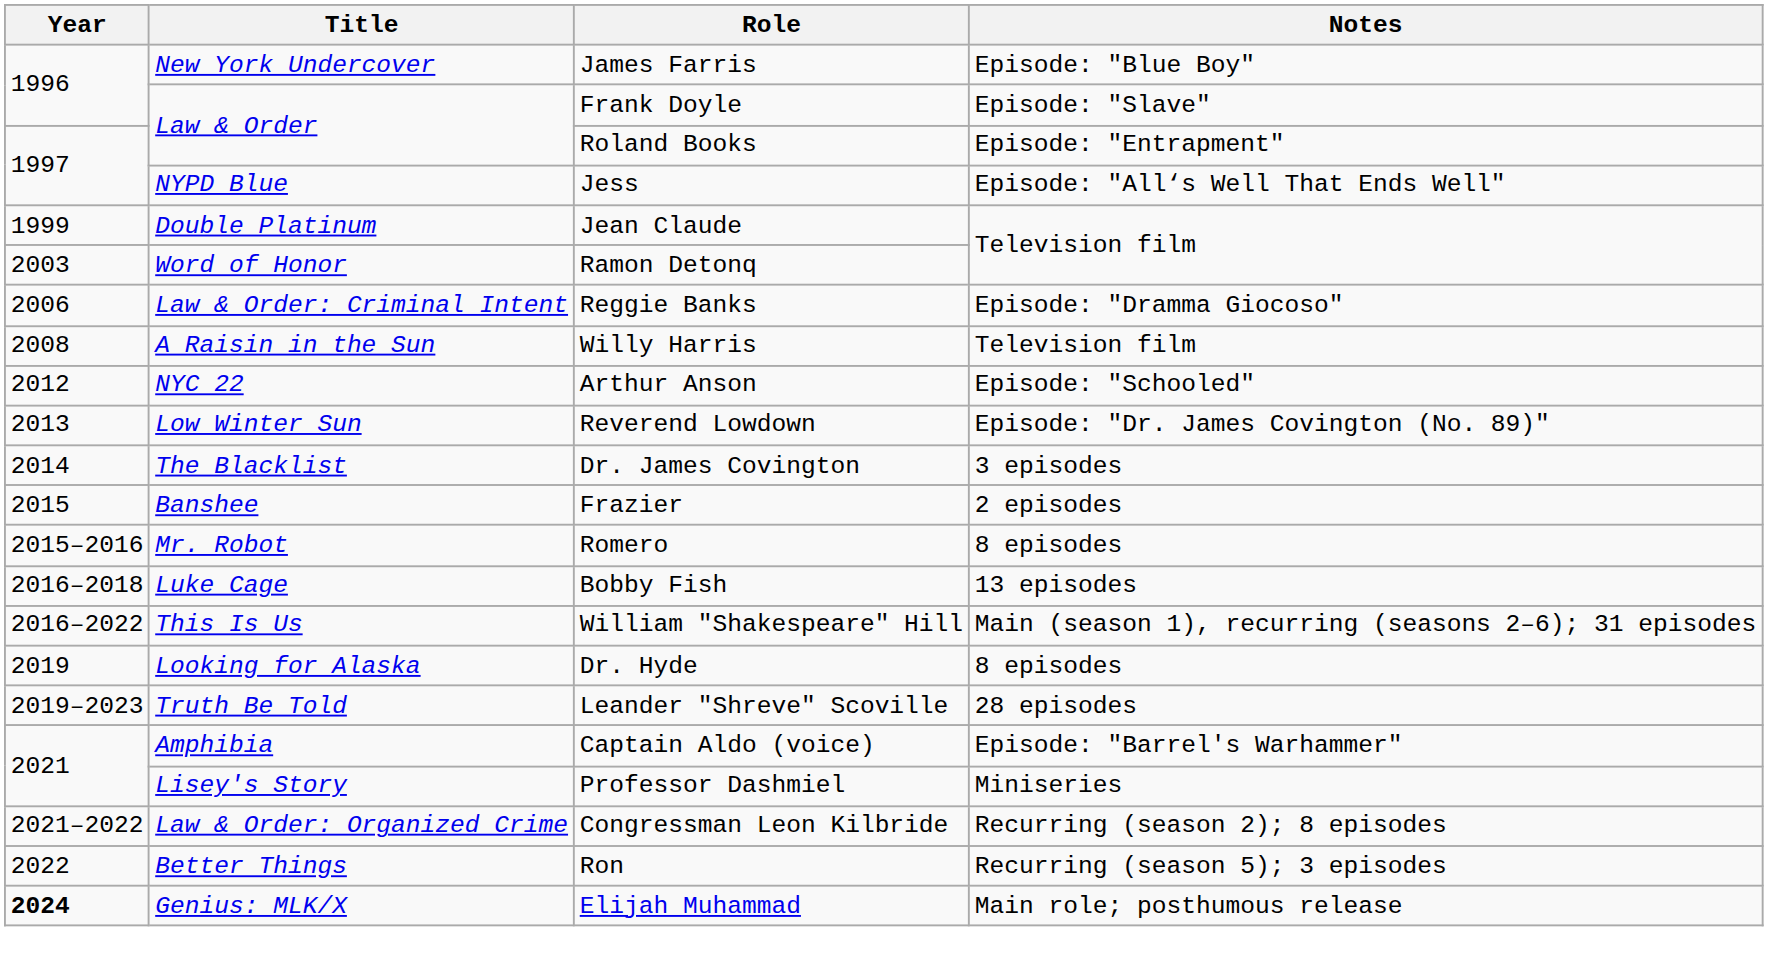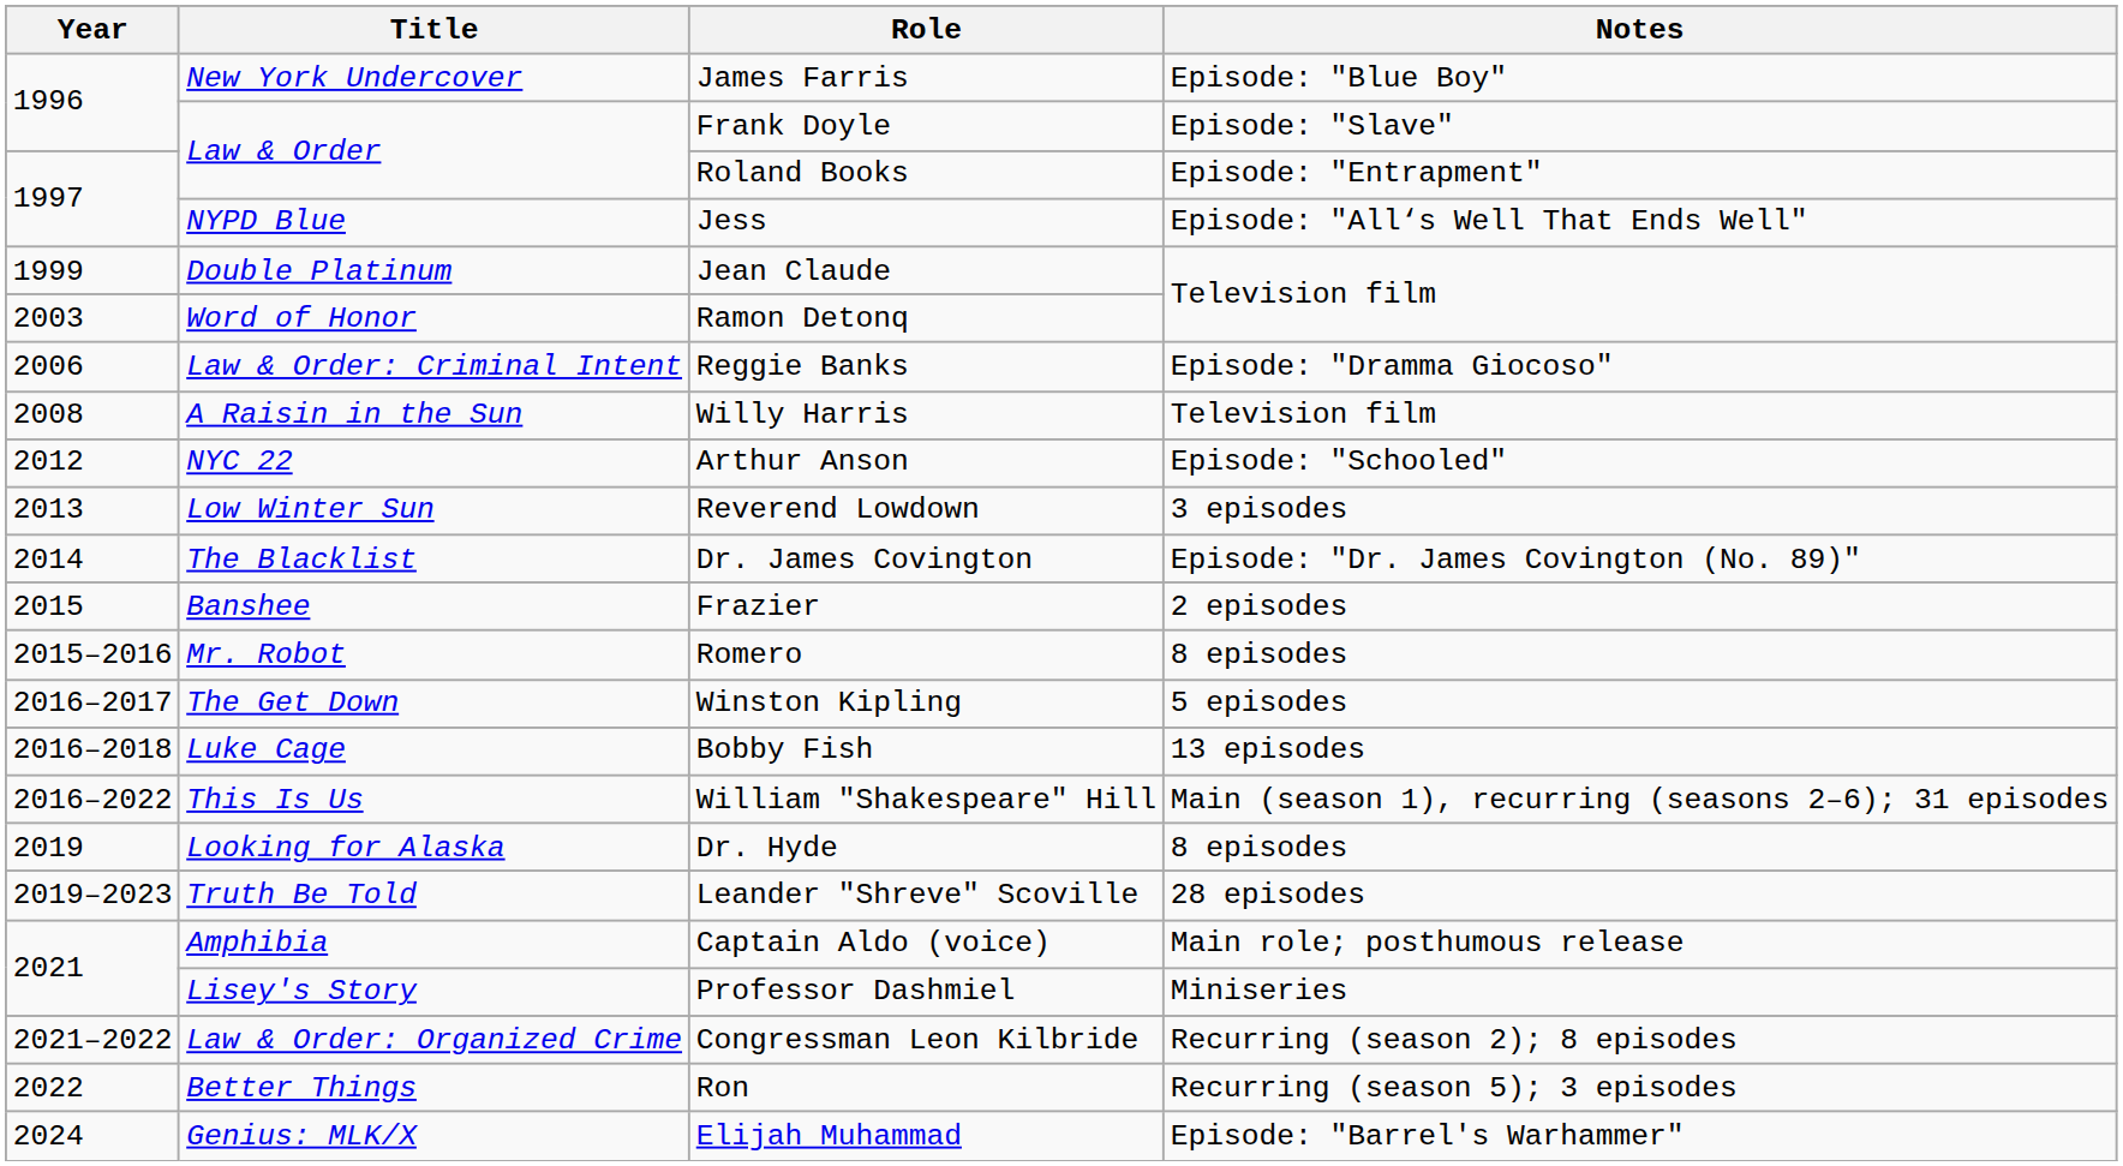 <table class="wikitable sortable">
 <tr>
 <th>Year</th>
 <th>Title</th>
 <th>Role</th>
 <th class="unsortable">Notes</th>
 </tr>
 <tr>
 <td rowspan=2>1996</td>
 <td><em><a href='#'>New York Undercover</a></em></td>
 <td>James Farris</td>
 <td>Episode: "Blue Boy"</td>
 </tr>
 <tr>
 <td rowspan=2><em><a href='#'>Law & Order</a></em></td>
 <td>Frank Doyle</td>
 <td>Episode: "Slave"</td>
 </tr>
 <tr>
 <td rowspan=2>1997</td>
 <td>Roland Books</td>
 <td>Episode: "Entrapment"</td>
 </tr>
 <tr>
 <td><em><a href='#'>NYPD Blue</a></em></td>
 <td>Jess</td>
 <td>Episode: "All‘s Well That Ends Well"</td>
 </tr>
 <tr>
 <td>1999</td>
 <td><em><a href='#'>Double Platinum</a></em></td>
 <td>Jean Claude</td>
 <td rowspan=2>Television film</td>
 </tr>
 <tr>
 <td>2003</td>
 <td><em><a href='#'>Word of Honor</a></em></td>
 <td>Ramon Detonq</td>
 </tr>
 <tr>
 <td>2006</td>
 <td><em><a href='#'>Law & Order: Criminal Intent</a></em></td>
 <td>Reggie Banks</td>
 <td>Episode: "Dramma Giocoso"</td>
 </tr>
 <tr>
 <td>2008</td>
 <td><em><a href='#'>A Raisin in the Sun</a></em></td>
 <td>Willy Harris</td>
 <td>Television film</td>
 </tr>
 <tr>
 <td>2012</td>
 <td><em><a href='#'>NYC 22</a></em></td>
 <td>Arthur Anson</td>
 <td>Episode: "Schooled"</td>
 </tr>
 <tr>
 <td>2013</td>
 <td><em><a href='#'>Low Winter Sun</a></em></td>
 <td>Reverend Lowdown</td>
-<td>Episode: "Dr. James Covington (No. 89)"</td>
+<td>3 episodes</td>
 </tr>
 <tr>
 <td>2014</td>
 <td><em><a href='#'>The Blacklist</a></em></td>
 <td>Dr. James Covington</td>
-<td>3 episodes</td>
+<td>Episode: "Dr. James Covington (No. 89)"</td>
 </tr>
 <tr>
 <td>2015</td>
 <td><em><a href='#'>Banshee</a></em></td>
 <td>Frazier</td>
 <td>2 episodes</td>
 </tr>
 <tr>
 <td>2015–2016</td>
 <td><em><a href='#'>Mr. Robot</a></em></td>
 <td>Romero</td>
 <td>8 episodes</td>
+</tr>
+<tr>
+<td>2016–2017</td>
+<td><em><a href='#'>The Get Down</a></em></td>
+<td>Winston Kipling</td>
+<td>5 episodes</td>
 </tr>
 <tr>
 <td>2016–2018</td>
 <td><em><a href='#'>Luke Cage</a></em></td>
 <td>Bobby Fish</td>
 <td>13 episodes</td>
 </tr>
 <tr>
 <td>2016–2022</td>
 <td><em><a href='#'>This Is Us</a></em></td>
 <td>William "Shakespeare" Hill</td>
 <td>Main (season 1), recurring (seasons 2–6); 31 episodes</td>
 </tr>
 <tr>
 <td>2019</td>
 <td><em><a href='#'>Looking for Alaska</a></em></td>
 <td>Dr. Hyde</td>
 <td>8 episodes</td>
 </tr>
 <tr>
 <td>2019–2023</td>
 <td><em><a href='#'>Truth Be Told</a></em></td>
 <td>Leander "Shreve" Scoville</td>
 <td>28 episodes</td>
 </tr>
 <tr>
 <td rowspan=2>2021</td>
 <td><em><a href='#'>Amphibia</a></em></td>
 <td>Captain Aldo (voice)</td>
-<td>Episode: "Barrel's Warhammer"</td>
+<td>Main role; posthumous release</td>
 </tr>
 <tr>
 <td><em><a href='#'>Lisey's Story</a></em></td>
 <td>Professor Dashmiel</td>
 <td>Miniseries</td>
 </tr>
 <tr>
 <td>2021–2022</td>
 <td><em><a href='#'>Law & Order: Organized Crime</a></em></td>
 <td>Congressman Leon Kilbride</td>
 <td>Recurring (season 2); 8 episodes</td>
 </tr>
 <tr>
 <td>2022</td>
 <td><em><a href='#'>Better Things</a></em></td>
 <td>Ron</td>
 <td>Recurring (season 5); 3 episodes</td>
 </tr>
 <tr>
-<td><strong>2024</strong></td>
+<td>2024</td>
 <td><em><a href='#'>Genius: MLK/X</a></em></td>
 <td><a href='#'>Elijah Muhammad</a></td>
-<td>Main role; posthumous release</td>
+<td>Episode: "Barrel's Warhammer"</td>
 </tr>
 </table>
